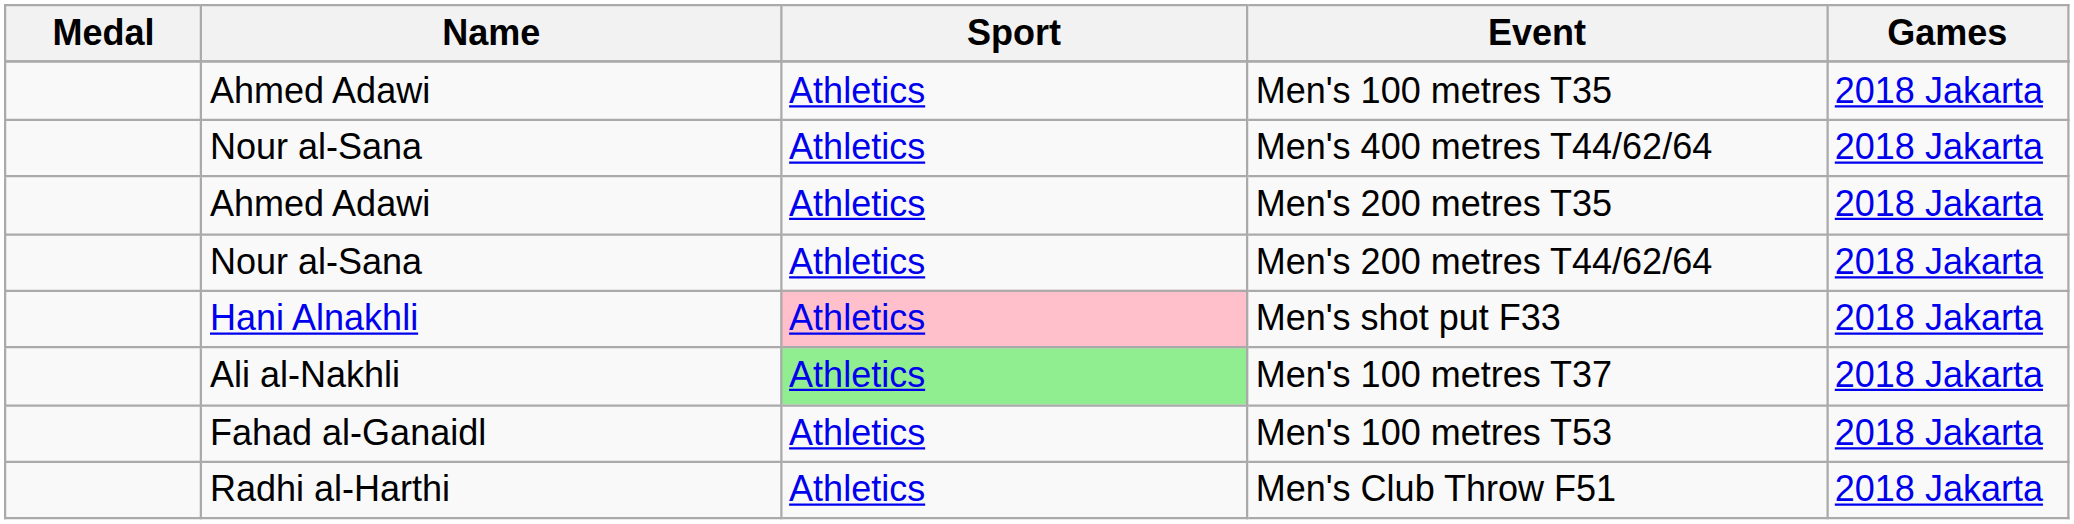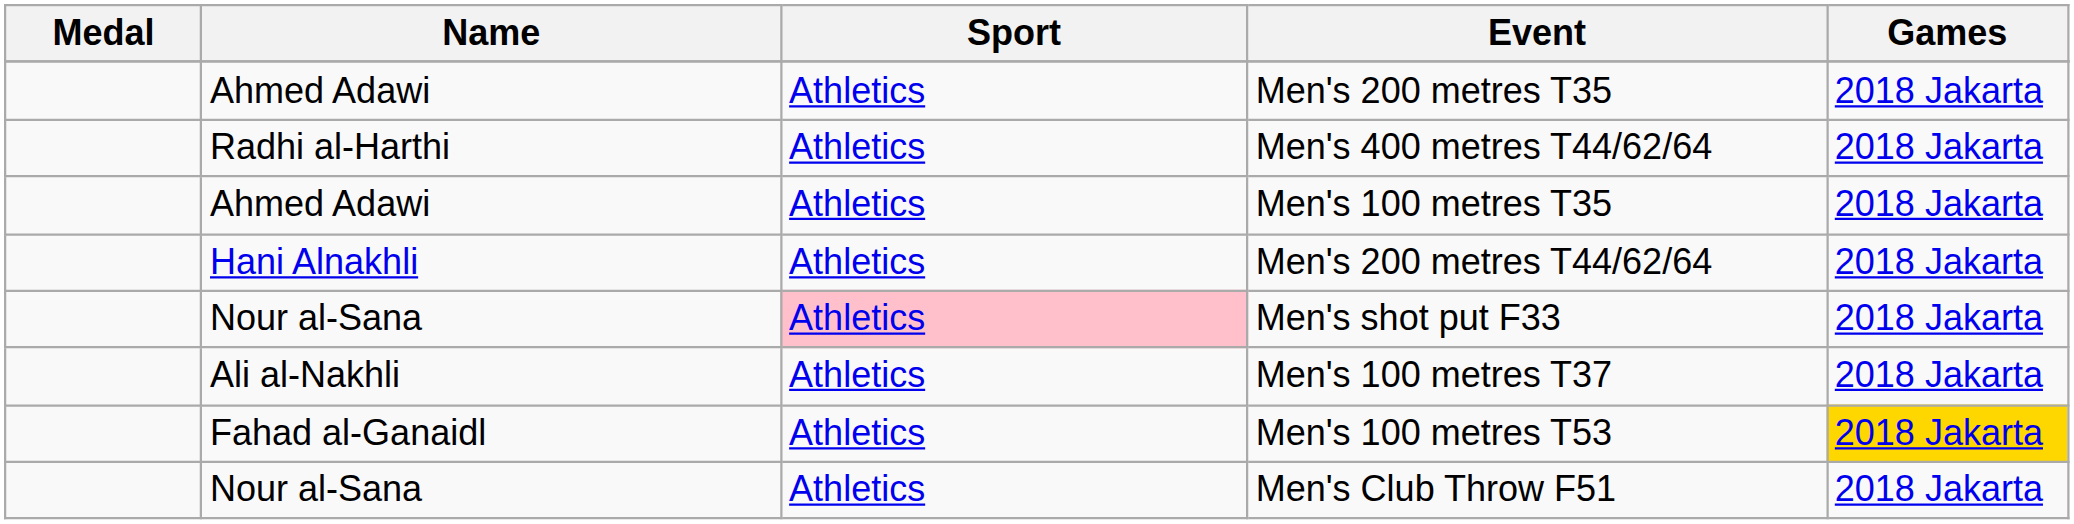 <table class="wikitable sortable" style="font-size:100%">
 <tr>
 <th width="80">Medal</th>
 <th width="250">Name</th>
 <th width="200">Sport</th>
 <th width="250">Event</th>
 <th width="100">Games</th>
 </tr>
 <tr>
 </tr>
 <tr>
 <td></td>
 <td>Ahmed Adawi</td>
 <td><a href='#'>Athletics</a></td>
-<td>Men's 100 metres T35</td>
+<td>Men's 200 metres T35</td>
 <td><a href='#'>2018 Jakarta</a></td>
 </tr>
 <tr>
 <td></td>
-<td>Nour al-Sana</td>
+<td>Radhi al-Harthi</td>
 <td><a href='#'>Athletics</a></td>
 <td>Men's 400 metres T44/62/64</td>
 <td><a href='#'>2018 Jakarta</a></td>
 </tr>
 <tr>
 <td></td>
 <td>Ahmed Adawi</td>
 <td><a href='#'>Athletics</a></td>
-<td>Men's 200 metres T35</td>
+<td>Men's 100 metres T35</td>
 <td><a href='#'>2018 Jakarta</a></td>
 </tr>
 <tr>
 <td></td>
-<td>Nour al-Sana</td>
+<td><a href='#'>Hani Alnakhli</a></td>
 <td><a href='#'>Athletics</a></td>
 <td>Men's 200 metres T44/62/64</td>
 <td><a href='#'>2018 Jakarta</a></td>
 </tr>
 <tr>
 <td></td>
-<td><a href='#'>Hani Alnakhli</a></td>
+<td>Nour al-Sana</td>
 <td style="background: pink;"><a href='#'>Athletics</a></td>
 <td>Men's shot put F33</td>
 <td><a href='#'>2018 Jakarta</a></td>
 </tr>
 <tr>
 <td></td>
 <td>Ali al-Nakhli</td>
-<td style="background: lightgreen;"><a href='#'>Athletics</a></td>
+<td><a href='#'>Athletics</a></td>
 <td>Men's 100 metres T37</td>
 <td><a href='#'>2018 Jakarta</a></td>
 </tr>
 <tr>
 <td></td>
 <td>Fahad al-Ganaidl</td>
 <td><a href='#'>Athletics</a></td>
 <td>Men's 100 metres T53</td>
-<td><a href='#'>2018 Jakarta</a></td>
+<td style="background: gold;"><a href='#'>2018 Jakarta</a></td>
 </tr>
 <tr>
 <td></td>
-<td>Radhi al-Harthi</td>
+<td>Nour al-Sana</td>
 <td><a href='#'>Athletics</a></td>
 <td>Men's Club Throw F51</td>
 <td><a href='#'>2018 Jakarta</a></td>
 </tr>
 </table>
